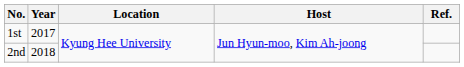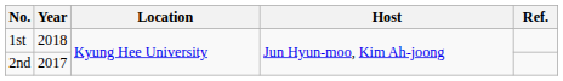 <table class="wikitable" style="width:600px">
 <tr>
 <th width=10>No.</th>
 <th width=10>Year</th>
 <th>Location</th>
 <th>Host</th>
 <th>Ref.</th>
 </tr>
 <tr>
 <td>1st</td>
-<td>2017</td>
+<td>2018</td>
 <td rowspan=2><a href='#'>Kyung Hee University</a></td>
 <td rowspan=2><a href='#'>Jun Hyun-moo</a>, <a href='#'>Kim Ah-joong</a></td>
 <td></td>
 </tr>
 <tr>
 <td>2nd</td>
-<td>2018</td>
+<td>2017</td>
 <td></td>
 </tr>
 </table>
